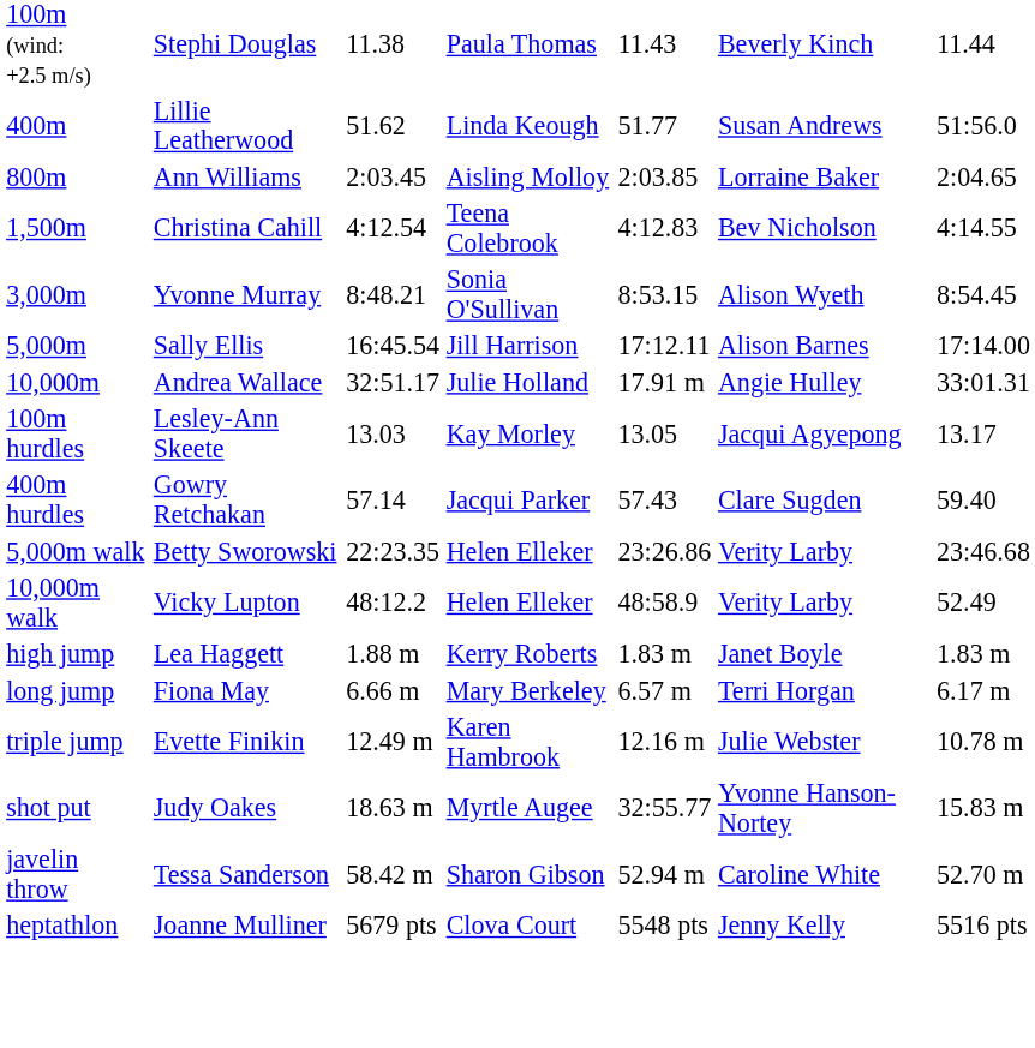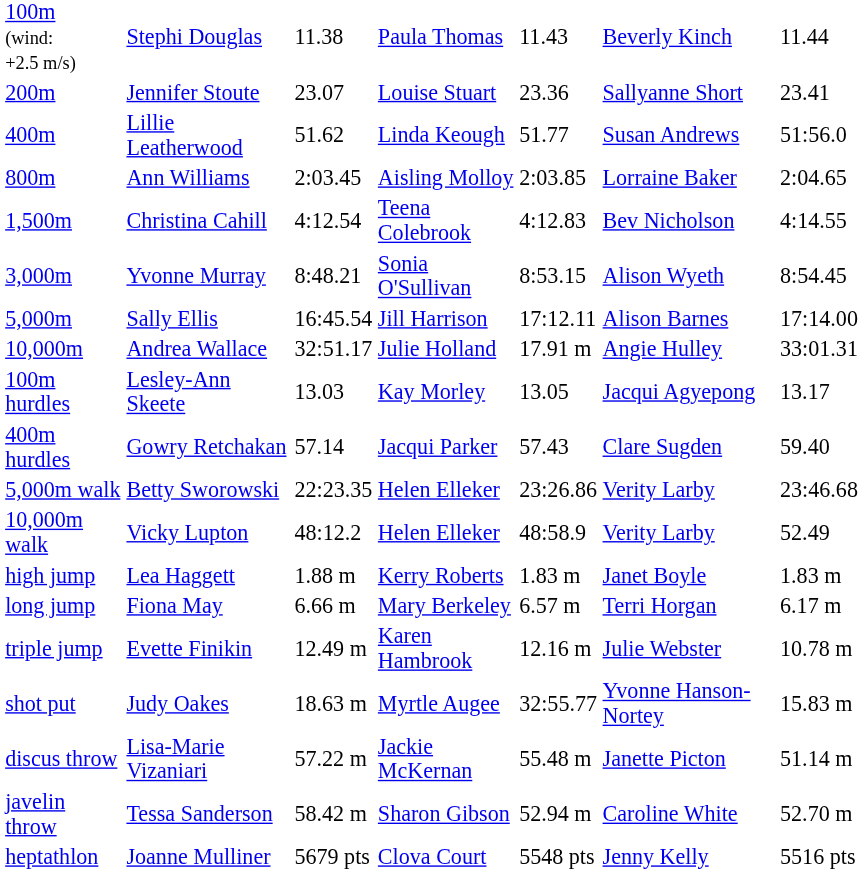 <table>
 <tr>
 <td><a href='#'>100m</a><br><small>(wind: +2.5 m/s)</small></td>
 <td><a href='#'>Stephi Douglas</a></td>
 <td>11.38 </td>
 <td><a href='#'>Paula Thomas</a></td>
 <td>11.43 </td>
 <td><a href='#'>Beverly Kinch</a></td>
 <td>11.44 </td>
+</tr>
+<tr>
+<td><a href='#'>200m</a></td>
+<td><a href='#'>Jennifer Stoute</a></td>
+<td>23.07</td>
+<td><a href='#'>Louise Stuart</a></td>
+<td>23.36</td>
+<td> <a href='#'>Sallyanne Short</a></td>
+<td>23.41</td>
 </tr>
 <tr>
 <td><a href='#'>400m</a></td>
 <td> <a href='#'>Lillie Leatherwood</a></td>
 <td>51.62</td>
 <td><a href='#'>Linda Keough</a></td>
 <td>51.77</td>
 <td> <a href='#'>Susan Andrews</a></td>
 <td>51:56.0</td>
 </tr>
 <tr>
 <td><a href='#'>800m</a></td>
 <td><a href='#'>Ann Williams</a></td>
 <td>2:03.45</td>
 <td> <a href='#'>Aisling Molloy</a></td>
 <td>2:03.85</td>
 <td><a href='#'>Lorraine Baker</a></td>
 <td>2:04.65</td>
 </tr>
 <tr>
 <td><a href='#'>1,500m</a></td>
 <td><a href='#'>Christina Cahill</a></td>
 <td>4:12.54</td>
 <td><a href='#'>Teena Colebrook</a></td>
 <td>4:12.83</td>
 <td><a href='#'>Bev Nicholson</a></td>
 <td>4:14.55</td>
 </tr>
 <tr>
 <td><a href='#'>3,000m</a></td>
 <td> <a href='#'>Yvonne Murray</a></td>
 <td>8:48.21</td>
 <td> <a href='#'>Sonia O'Sullivan</a></td>
 <td>8:53.15</td>
 <td><a href='#'>Alison Wyeth</a></td>
 <td>8:54.45</td>
 </tr>
 <tr>
 <td><a href='#'>5,000m</a></td>
 <td><a href='#'>Sally Ellis</a></td>
 <td>16:45.54</td>
 <td><a href='#'>Jill Harrison</a></td>
 <td>17:12.11</td>
 <td><a href='#'>Alison Barnes</a></td>
 <td>17:14.00</td>
 </tr>
 <tr>
 <td><a href='#'>10,000m</a></td>
 <td><a href='#'>Andrea Wallace</a></td>
 <td>32:51.17</td>
 <td><a href='#'>Julie Holland</a></td>
 <td>17.91 m</td>
 <td><a href='#'>Angie Hulley</a></td>
 <td>33:01.31</td>
 </tr>
 <tr>
 <td><a href='#'>100m hurdles</a></td>
 <td><a href='#'>Lesley-Ann Skeete</a></td>
 <td>13.03</td>
 <td> <a href='#'>Kay Morley</a></td>
 <td>13.05</td>
 <td><a href='#'>Jacqui Agyepong</a></td>
 <td>13.17</td>
 </tr>
 <tr>
 <td><a href='#'>400m hurdles</a></td>
 <td><a href='#'>Gowry Retchakan</a></td>
 <td>57.14</td>
 <td><a href='#'>Jacqui Parker</a></td>
 <td>57.43</td>
 <td><a href='#'>Clare Sugden</a></td>
 <td>59.40</td>
 </tr>
 <tr>
 <td><a href='#'>5,000m walk</a></td>
 <td><a href='#'>Betty Sworowski</a></td>
 <td>22:23.35</td>
 <td><a href='#'>Helen Elleker</a></td>
 <td>23:26.86</td>
 <td> <a href='#'>Verity Larby</a></td>
 <td>23:46.68</td>
 </tr>
 <tr>
 <td><a href='#'>10,000m walk</a></td>
 <td><a href='#'>Vicky Lupton</a></td>
 <td>48:12.2</td>
 <td><a href='#'>Helen Elleker</a></td>
 <td>48:58.9</td>
 <td> <a href='#'>Verity Larby</a></td>
 <td>52.49</td>
 </tr>
 <tr>
 <td><a href='#'>high jump</a></td>
 <td><a href='#'>Lea Haggett</a></td>
 <td>1.88 m</td>
 <td><a href='#'>Kerry Roberts</a></td>
 <td>1.83 m</td>
 <td> <a href='#'>Janet Boyle</a></td>
 <td>1.83 m</td>
 </tr>
 <tr>
 <td><a href='#'>long jump</a></td>
 <td><a href='#'>Fiona May</a></td>
 <td>6.66 m</td>
 <td><a href='#'>Mary Berkeley</a></td>
 <td>6.57 m</td>
 <td> <a href='#'>Terri Horgan</a></td>
 <td>6.17 m</td>
 </tr>
 <tr>
 <td><a href='#'>triple jump</a></td>
 <td><a href='#'>Evette Finikin</a></td>
 <td>12.49 m </td>
 <td> <a href='#'>Karen Hambrook</a></td>
 <td>12.16 m</td>
 <td><a href='#'>Julie Webster</a></td>
 <td>10.78 m</td>
 </tr>
 <tr>
 <td><a href='#'>shot put</a></td>
 <td><a href='#'>Judy Oakes</a></td>
 <td>18.63 m</td>
 <td><a href='#'>Myrtle Augee</a></td>
 <td>32:55.77</td>
 <td><a href='#'>Yvonne Hanson-Nortey</a></td>
 <td>15.83 m</td>
 </tr>
 <tr>
+<td><a href='#'>discus throw</a></td>
+<td> <a href='#'>Lisa-Marie Vizaniari</a></td>
+<td>57.22 m</td>
+<td> <a href='#'>Jackie McKernan</a></td>
+<td>55.48 m</td>
+<td><a href='#'>Janette Picton</a></td>
+<td>51.14 m</td>
+</tr>
+<tr>
 <td><a href='#'>javelin throw</a></td>
 <td><a href='#'>Tessa Sanderson</a></td>
 <td>58.42 m</td>
 <td><a href='#'>Sharon Gibson</a></td>
 <td>52.94 m</td>
 <td><a href='#'>Caroline White</a></td>
 <td>52.70 m</td>
 </tr>
 <tr>
 <td><a href='#'>heptathlon</a></td>
 <td><a href='#'>Joanne Mulliner</a></td>
 <td>5679 pts </td>
 <td><a href='#'>Clova Court</a></td>
 <td>5548 pts</td>
 <td><a href='#'>Jenny Kelly</a></td>
 <td>5516 pts</td>
 </tr>
 </table>
